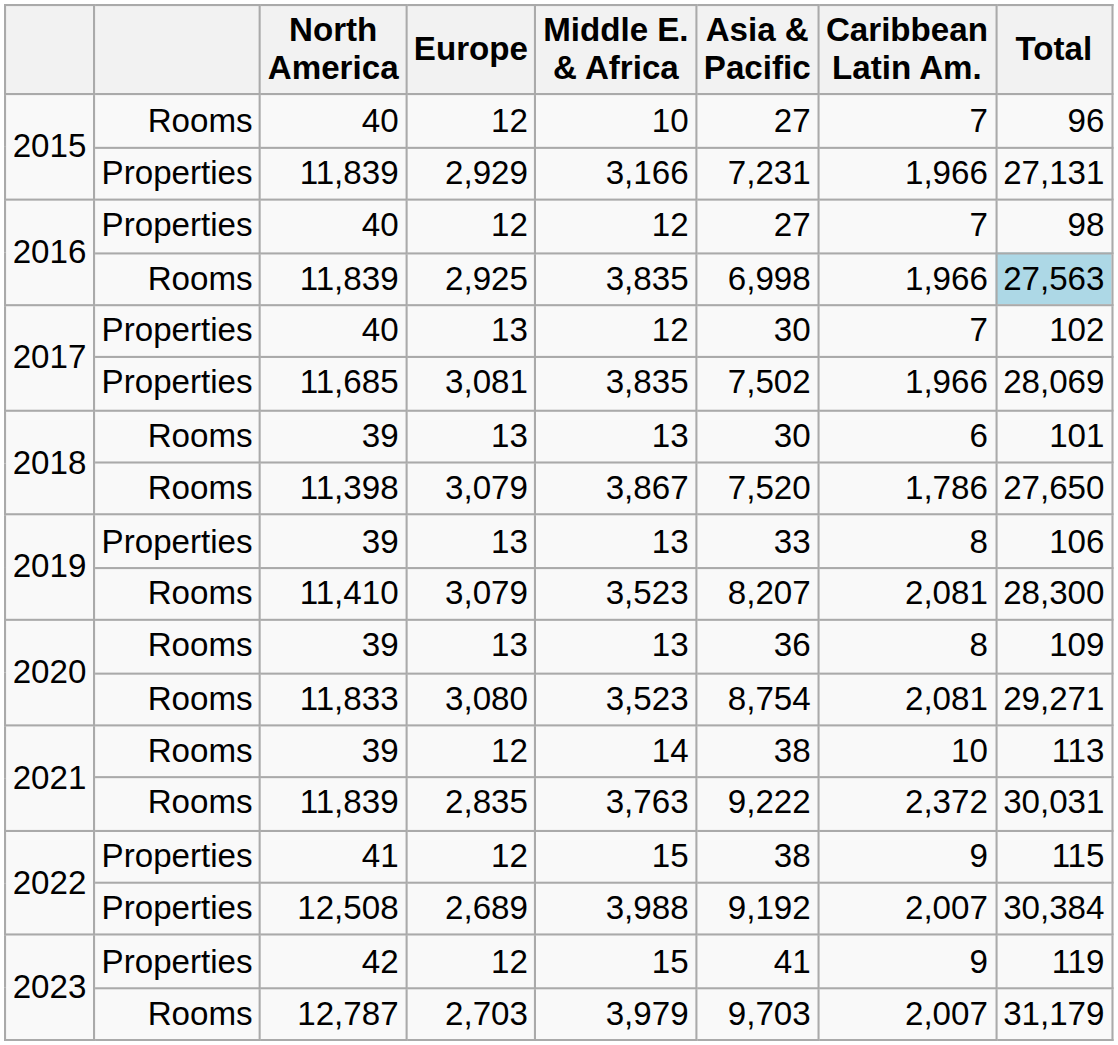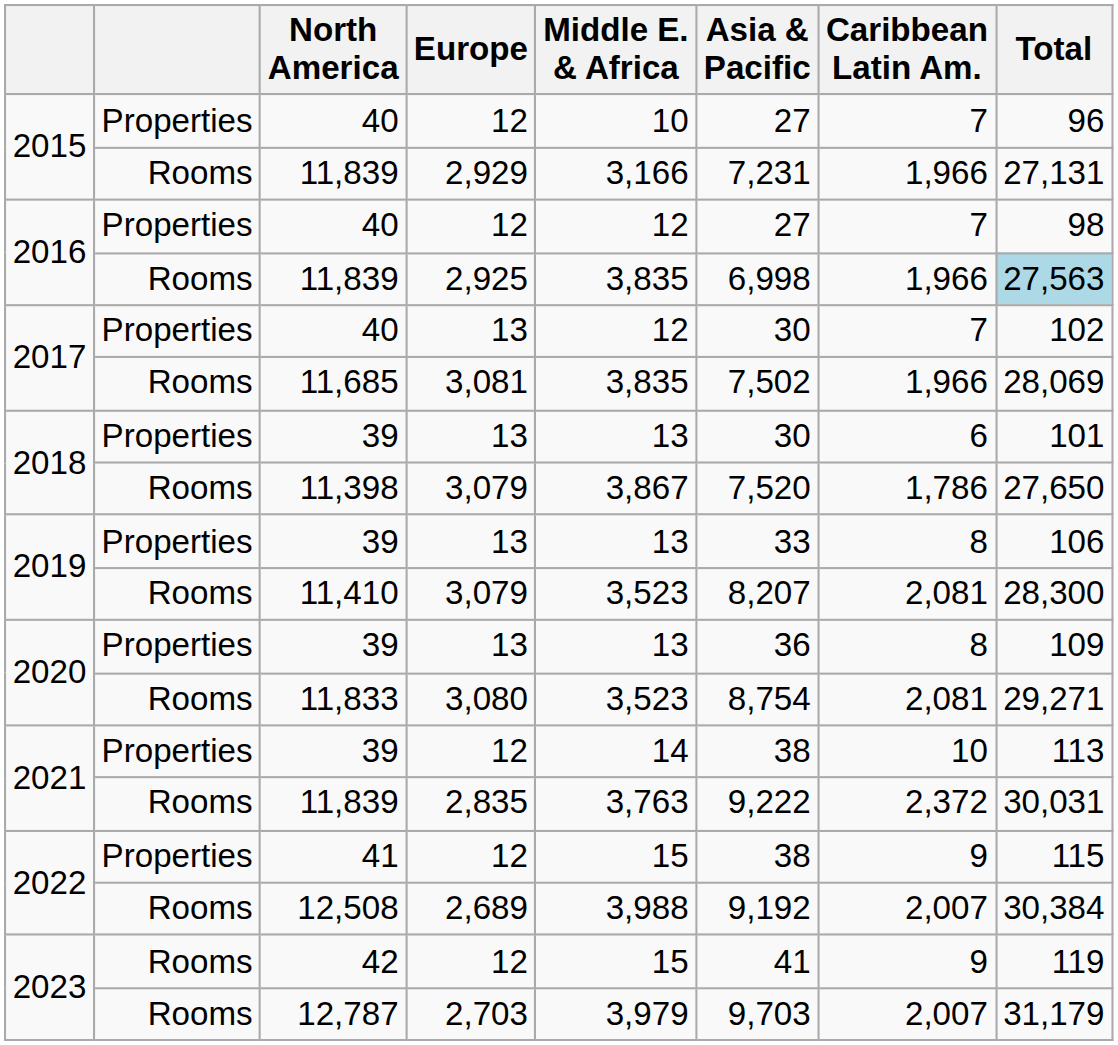 <table class="wikitable" style="text-align:right">
 <tr>
 <th class="unsortable"></th>
 <th></th>
 <th>North<br>America</th>
 <th>Europe</th>
 <th>Middle E.<br>& Africa</th>
 <th>Asia &<br>Pacific</th>
 <th>Caribbean<br>Latin Am.</th>
 <th>Total</th>
 </tr>
 <tr>
 <td rowspan=2>2015</td>
-<td>Rooms</td>
+<td>Properties</td>
 <td>40</td>
 <td>12</td>
 <td>10</td>
 <td>27</td>
 <td>7</td>
 <td>96</td>
 </tr>
 <tr>
-<td>Properties</td>
+<td>Rooms</td>
 <td>11,839</td>
 <td>2,929</td>
 <td>3,166</td>
 <td>7,231</td>
 <td>1,966</td>
 <td>27,131</td>
 </tr>
 <tr>
 <td rowspan=2>2016</td>
 <td>Properties</td>
 <td>40</td>
 <td>12</td>
 <td>12</td>
 <td>27</td>
 <td>7</td>
 <td>98</td>
 </tr>
 <tr>
 <td>Rooms</td>
 <td>11,839</td>
 <td>2,925</td>
 <td>3,835</td>
 <td>6,998</td>
 <td>1,966</td>
 <td style="background: lightblue;">27,563</td>
 </tr>
 <tr>
 <td rowspan=2>2017</td>
 <td>Properties</td>
 <td>40</td>
 <td>13</td>
 <td>12</td>
 <td>30</td>
 <td>7</td>
 <td>102</td>
 </tr>
 <tr>
-<td>Properties</td>
+<td>Rooms</td>
 <td>11,685</td>
 <td>3,081</td>
 <td>3,835</td>
 <td>7,502</td>
 <td>1,966</td>
 <td>28,069</td>
 </tr>
 <tr>
 <td rowspan=2>2018</td>
-<td>Rooms</td>
+<td>Properties</td>
 <td>39</td>
 <td>13</td>
 <td>13</td>
 <td>30</td>
 <td>6</td>
 <td>101</td>
 </tr>
 <tr>
 <td>Rooms</td>
 <td>11,398</td>
 <td>3,079</td>
 <td>3,867</td>
 <td>7,520</td>
 <td>1,786</td>
 <td>27,650</td>
 </tr>
 <tr>
 <td rowspan=2>2019</td>
 <td>Properties</td>
 <td>39</td>
 <td>13</td>
 <td>13</td>
 <td>33</td>
 <td>8</td>
 <td>106</td>
 </tr>
 <tr>
 <td>Rooms</td>
 <td>11,410</td>
 <td>3,079</td>
 <td>3,523</td>
 <td>8,207</td>
 <td>2,081</td>
 <td>28,300</td>
 </tr>
 <tr>
 <td rowspan=2>2020</td>
-<td>Rooms</td>
+<td>Properties</td>
 <td>39</td>
 <td>13</td>
 <td>13</td>
 <td>36</td>
 <td>8</td>
 <td>109</td>
 </tr>
 <tr>
 <td>Rooms</td>
 <td>11,833</td>
 <td>3,080</td>
 <td>3,523</td>
 <td>8,754</td>
 <td>2,081</td>
 <td>29,271</td>
 </tr>
 <tr>
 <td rowspan=2>2021</td>
-<td>Rooms</td>
+<td>Properties</td>
 <td>39</td>
 <td>12</td>
 <td>14</td>
 <td>38</td>
 <td>10</td>
 <td>113</td>
 </tr>
 <tr>
 <td>Rooms</td>
 <td>11,839</td>
 <td>2,835</td>
 <td>3,763</td>
 <td>9,222</td>
 <td>2,372</td>
 <td>30,031</td>
 </tr>
 <tr>
 <td rowspan=2>2022</td>
 <td>Properties</td>
 <td>41</td>
 <td>12</td>
 <td>15</td>
 <td>38</td>
 <td>9</td>
 <td>115</td>
 </tr>
 <tr>
-<td>Properties</td>
+<td>Rooms</td>
 <td>12,508</td>
 <td>2,689</td>
 <td>3,988</td>
 <td>9,192</td>
 <td>2,007</td>
 <td>30,384</td>
 </tr>
 <tr>
 <td rowspan=2>2023</td>
-<td>Properties</td>
+<td>Rooms</td>
 <td>42</td>
 <td>12</td>
 <td>15</td>
 <td>41</td>
 <td>9</td>
 <td>119</td>
 </tr>
 <tr>
 <td>Rooms</td>
 <td>12,787</td>
 <td>2,703</td>
 <td>3,979</td>
 <td>9,703</td>
 <td>2,007</td>
 <td>31,179</td>
 </tr>
 </table>
